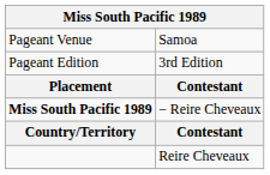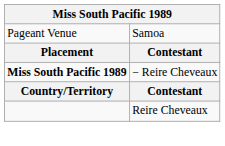 <table class="wikitable sortable" style="font-size: 80%;">
 <tr>
 <th colspan="2"><strong>Miss South Pacific 1989</strong></th>
 </tr>
 <tr>
 <td>Pageant Venue</td>
 <td>Samoa</td>
-</tr>
-<tr>
-<td>Pageant Edition</td>
-<td>3rd Edition</td>
 </tr>
 <tr>
 <th>Placement</th>
 <th>Contestant</th>
 </tr>
 <tr>
 <td><strong>Miss South Pacific 1989</strong></td>
 <td> − Reire Cheveaux</td>
 </tr>
 <tr>
 <th><strong>Country/Territory</strong></th>
 <th>Contestant</th>
 </tr>
 <tr>
 <td></td>
 <td>Reire Cheveaux</td>
 </tr>
 </table>
